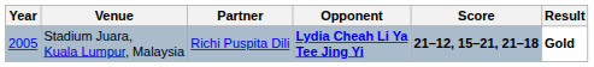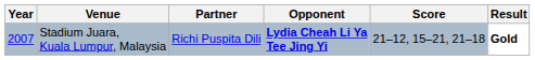 <table class="sortable wikitable" style="font-size: 90%">
 <tr>
 <th>Year</th>
 <th>Venue</th>
 <th>Partner</th>
 <th>Opponent</th>
 <th>Score</th>
 <th>Result</th>
 </tr>
 <tr style="background:#AABBCC">
-<td align="center"><a href='#'>2005</a></td>
+<td align="center"><a href='#'>2007</a></td>
 <td align="left">Stadium Juara,<br><a href='#'>Kuala Lumpur</a>, Malaysia</td>
 <td align="left"> <a href='#'>Richi Puspita Dili</a></td>
 <td align="left"><strong> <a href='#'>Lydia Cheah Li Ya</a><br> <a href='#'>Tee Jing Yi</a></strong></td>
-<td align="left"><strong>21–12, 15–21, 21–18</strong></td>
+<td align="left">21–12, 15–21, 21–18</td>
 <td style="text-align:left; background:white"> <strong>Gold</strong></td>
 </tr>
 </table>
